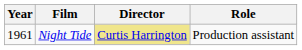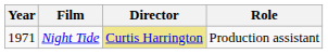 <table class="wikitable">
 <tr>
 <th>Year</th>
 <th>Film</th>
 <th>Director</th>
 <th>Role</th>
 </tr>
 <tr>
-<td>1961</td>
+<td>1971</td>
 <td><em><a href='#'>Night Tide</a></em></td>
 <td style="background: khaki;"><a href='#'>Curtis Harrington</a></td>
 <td>Production assistant</td>
 </tr>
 </table>
